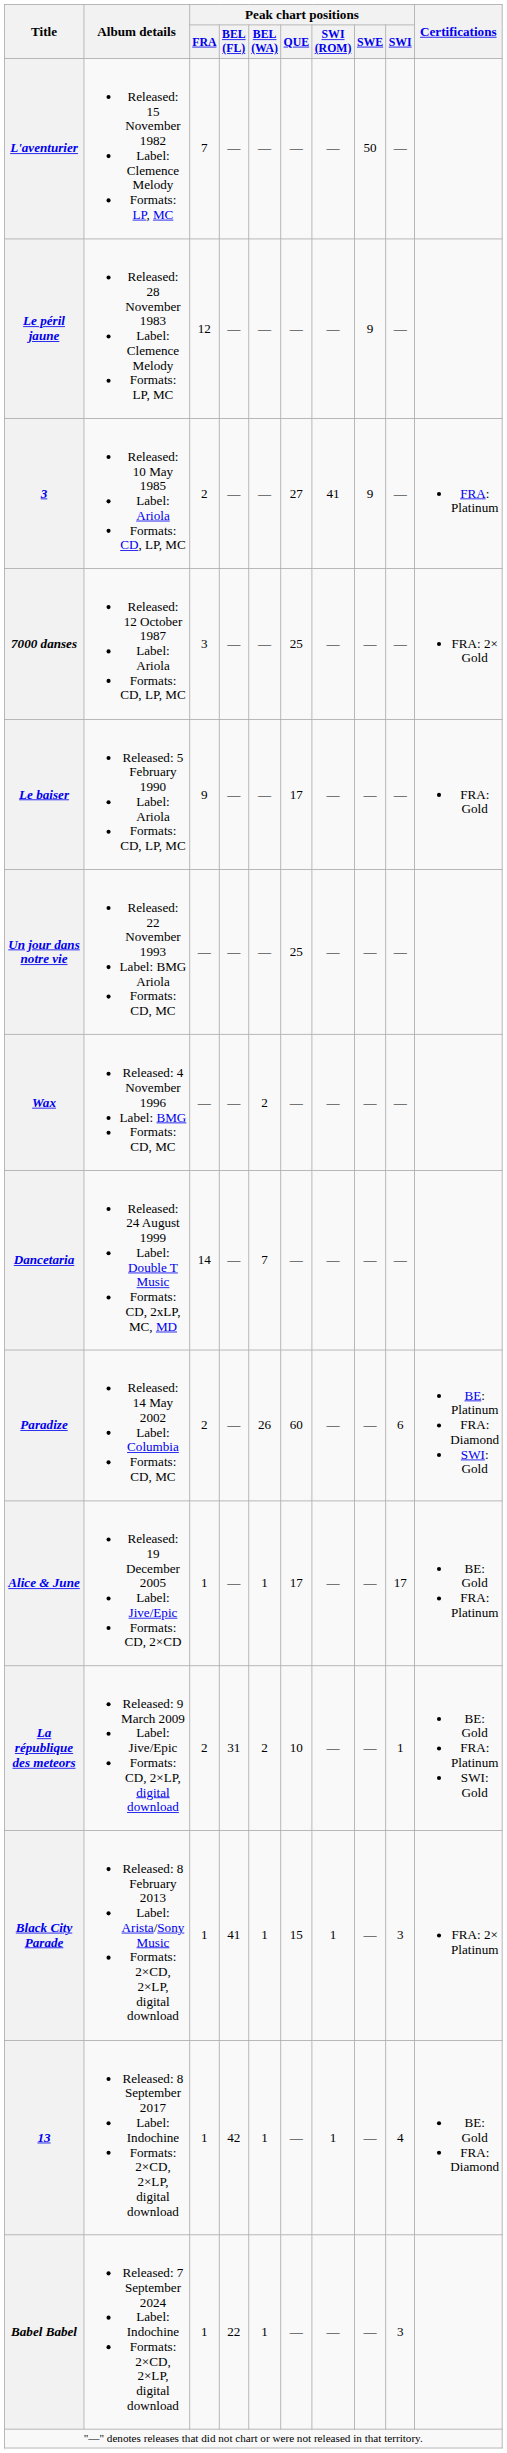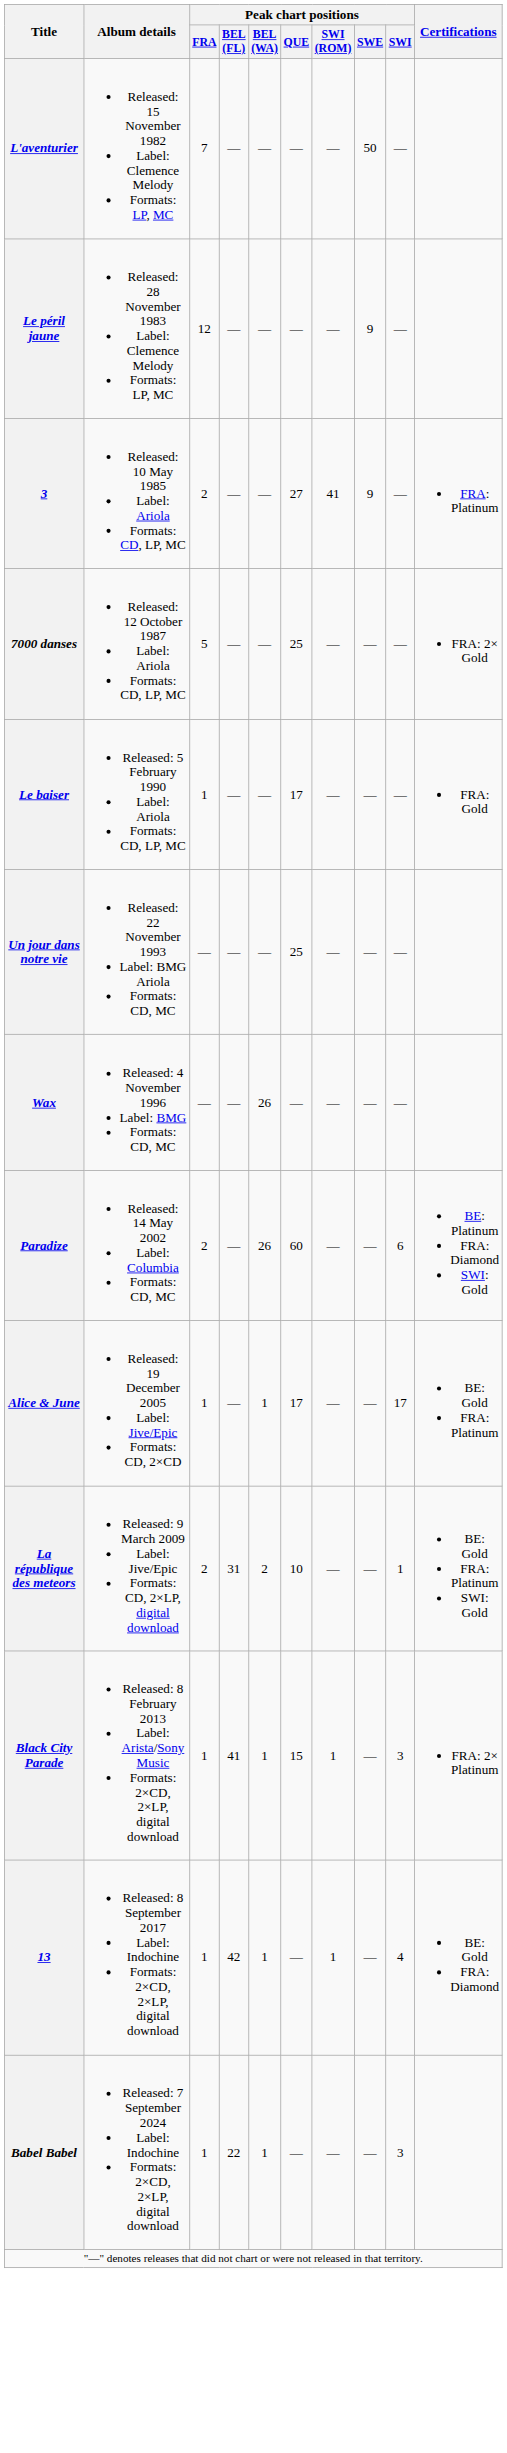 <table class="wikitable plainrowheaders" style="text-align:center;">
 <tr>
 <th rowspan="2" scope="col" style="width:15em;">Title</th>
 <th rowspan="2" scope="col" style="width:15em;">Album details</th>
 <th colspan="7">Peak chart positions</th>
 <th rowspan="2"><a href='#'>Certifications</a></th>
 </tr>
 <tr>
 <th scope="col" style="width:2em;font-size:90%;"><a href='#'>FRA</a><br></th>
 <th scope="col" style="width:2em;font-size:90%;"><a href='#'>BEL<br>(FL)</a><br></th>
 <th scope="col" style="width:2em;font-size:90%;"><a href='#'>BEL<br>(WA)</a><br></th>
 <th scope="col" style="width:2em;font-size:90%;"><a href='#'>QUE</a><br></th>
 <th scope="col" style="width:2em;font-size:90%;"><a href='#'>SWI<br>(ROM)</a><br></th>
 <th scope="col" style="width:2em;font-size:90%;"><a href='#'>SWE</a><br></th>
 <th scope="col" style="width:2em;font-size:90%;"><a href='#'>SWI</a><br></th>
 </tr>
 <tr>
 <th scope="row"><em><a href='#'>L'aventurier</a></em></th>
 <td><br><ul><li>Released: 15 November 1982</li><li>Label: Clemence Melody</li><li>Formats: <a href='#'>LP</a>, <a href='#'>MC</a></li></ul></td>
 <td>7</td>
 <td>—</td>
 <td>—</td>
 <td>—</td>
 <td>—</td>
 <td>50</td>
 <td>—</td>
 <td></td>
 </tr>
 <tr>
 <th scope="row"><em><a href='#'>Le péril jaune</a></em></th>
 <td><br><ul><li>Released: 28 November 1983</li><li>Label: Clemence Melody</li><li>Formats: LP, MC</li></ul></td>
 <td>12</td>
 <td>—</td>
 <td>—</td>
 <td>—</td>
 <td>—</td>
 <td>9</td>
 <td>—</td>
 <td></td>
 </tr>
 <tr>
 <th scope="row"><em><a href='#'>3</a></em></th>
 <td><br><ul><li>Released: 10 May 1985</li><li>Label: <a href='#'>Ariola</a></li><li>Formats: <a href='#'>CD</a>, LP, MC</li></ul></td>
 <td>2</td>
 <td>—</td>
 <td>—</td>
 <td>27</td>
 <td>41</td>
 <td>9</td>
 <td>—</td>
 <td><br><ul><li><a href='#'>FRA</a>: Platinum</li></ul></td>
 </tr>
 <tr>
 <th scope="row"><em>7000 danses</em></th>
 <td><br><ul><li>Released: 12 October 1987</li><li>Label: Ariola</li><li>Formats: CD, LP, MC</li></ul></td>
-<td>3</td>
+<td>5</td>
 <td>—</td>
 <td>—</td>
 <td>25</td>
 <td>—</td>
 <td>—</td>
 <td>—</td>
 <td><br><ul><li>FRA: 2× Gold</li></ul></td>
 </tr>
 <tr>
 <th scope="row"><em><a href='#'>Le baiser</a></em></th>
 <td><br><ul><li>Released: 5 February 1990</li><li>Label: Ariola</li><li>Formats: CD, LP, MC</li></ul></td>
-<td>9</td>
+<td>1</td>
 <td>—</td>
 <td>—</td>
 <td>17</td>
 <td>—</td>
 <td>—</td>
 <td>—</td>
 <td><br><ul><li>FRA: Gold</li></ul></td>
 </tr>
 <tr>
 <th scope="row"><em><a href='#'>Un jour dans notre vie</a></em></th>
 <td><br><ul><li>Released: 22 November 1993</li><li>Label: BMG Ariola</li><li>Formats: CD, MC</li></ul></td>
 <td>—</td>
 <td>—</td>
 <td>—</td>
 <td>25</td>
 <td>—</td>
 <td>—</td>
 <td>—</td>
 <td></td>
 </tr>
 <tr>
 <th scope="row"><em><a href='#'>Wax</a></em></th>
 <td><br><ul><li>Released: 4 November 1996</li><li>Label: <a href='#'>BMG</a></li><li>Formats: CD, MC</li></ul></td>
 <td>—</td>
 <td>—</td>
-<td>2</td>
-<td>—</td>
-<td>—</td>
-<td>—</td>
-<td>—</td>
-<td></td>
-</tr>
-<tr>
-<th scope="row"><em><a href='#'>Dancetaria</a></em></th>
-<td><br><ul><li>Released: 24 August 1999</li><li>Label: <a href='#'>Double T Music</a></li><li>Formats: CD, 2xLP, MC, <a href='#'>MD</a></li></ul></td>
-<td>14</td>
-<td>—</td>
-<td>7</td>
+<td>26</td>
 <td>—</td>
 <td>—</td>
 <td>—</td>
 <td>—</td>
 <td></td>
 </tr>
 <tr>
 <th scope="row"><em><a href='#'>Paradize</a></em></th>
 <td><br><ul><li>Released: 14 May 2002</li><li>Label: <a href='#'>Columbia</a></li><li>Formats: CD, MC</li></ul></td>
 <td>2</td>
 <td>—</td>
 <td>26</td>
 <td>60</td>
 <td>—</td>
 <td>—</td>
 <td>6</td>
 <td><br><ul><li><a href='#'>BE</a>: Platinum</li><li>FRA: Diamond</li><li><a href='#'>SWI</a>: Gold</li></ul></td>
 </tr>
 <tr>
 <th scope="row"><em><a href='#'>Alice & June</a></em></th>
 <td><br><ul><li>Released: 19 December 2005</li><li>Label: <a href='#'>Jive/Epic</a></li><li>Formats: CD, 2×CD</li></ul></td>
 <td>1</td>
 <td>—</td>
 <td>1</td>
 <td>17</td>
 <td>—</td>
 <td>—</td>
 <td>17</td>
 <td><br><ul><li>BE: Gold</li><li>FRA: Platinum</li></ul></td>
 </tr>
 <tr>
 <th scope="row"><em><a href='#'>La république des meteors</a></em></th>
 <td><br><ul><li>Released: 9 March 2009</li><li>Label: Jive/Epic</li><li>Formats: CD, 2×LP, <a href='#'>digital download</a></li></ul></td>
 <td>2</td>
 <td>31</td>
 <td>2</td>
 <td>10</td>
 <td>—</td>
 <td>—</td>
 <td>1</td>
 <td><br><ul><li>BE: Gold</li><li>FRA: Platinum</li><li>SWI: Gold</li></ul></td>
 </tr>
 <tr>
 <th scope="row"><em><a href='#'>Black City Parade</a></em></th>
 <td><br><ul><li>Released: 8 February 2013</li><li>Label: <a href='#'>Arista</a>/<a href='#'>Sony Music</a></li><li>Formats: 2×CD, 2×LP, digital download</li></ul></td>
 <td>1</td>
 <td>41</td>
 <td>1</td>
 <td>15</td>
 <td>1</td>
 <td>—</td>
 <td>3</td>
 <td><br><ul><li>FRA: 2× Platinum</li></ul></td>
 </tr>
 <tr>
 <th scope="row"><em><a href='#'>13</a></em></th>
 <td><br><ul><li>Released: 8 September 2017</li><li>Label: Indochine</li><li>Formats: 2×CD, 2×LP, digital download</li></ul></td>
 <td>1</td>
 <td>42</td>
 <td>1</td>
 <td>—</td>
 <td>1</td>
 <td>—</td>
 <td>4</td>
 <td><br><ul><li>BE: Gold</li><li>FRA: Diamond</li></ul></td>
 </tr>
 <tr>
 <th scope="row"><em>Babel Babel</em></th>
 <td><br><ul><li>Released: 7 September 2024</li><li>Label: Indochine</li><li>Formats: 2×CD, 2×LP, digital download</li></ul></td>
 <td>1<br></td>
 <td>22</td>
 <td>1</td>
 <td>—</td>
 <td>—</td>
 <td>—</td>
 <td>3</td>
 <td></td>
 </tr>
 <tr>
 <td colspan="10" style="font-size:85%">"—" denotes releases that did not chart or were not released in that territory.</td>
 </tr>
 </table>
